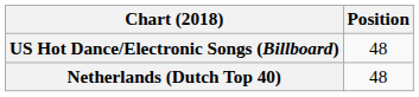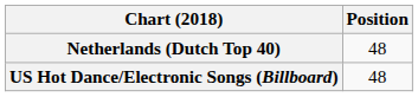 <table class="wikitable sortable plainrowheaders" style="text-align:center">
 <tr>
 <th scope="col">Chart (2018)</th>
 <th scope="col">Position</th>
 </tr>
 <tr>
+<th scope="row">Netherlands (Dutch Top 40)</th>
+<td>48</td>
+</tr>
+<tr>
 <th scope="row">US Hot Dance/Electronic Songs (<em>Billboard</em>)</th>
 <td>48</td>
 </tr>
-<tr>
-<th scope="row">Netherlands (Dutch Top 40)</th>
-<td>48</td>
-</tr>
 </table>
